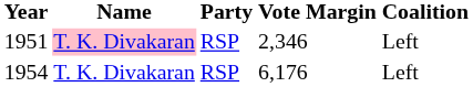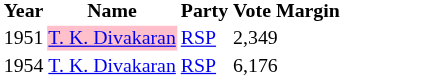 <table style="wikitable sortable">
 <tr>
 <th>Year</th>
 <th>Name</th>
 <th>Party</th>
 <th>Vote Margin</th>
-<th>Coalition</th>
 </tr>
 <tr --->
 <td>1951</td>
 <td style="background: pink;"><a href='#'>T. K. Divakaran</a></td>
 <td><a href='#'>RSP</a></td>
-<td>2,346</td>
-<td>Left</td>
+<td>2,349</td>
 </tr>
 <tr --->
 <td>1954</td>
 <td><a href='#'>T. K. Divakaran</a></td>
 <td><a href='#'>RSP</a></td>
 <td>6,176</td>
-<td>Left</td>
 </tr>
 </table>
